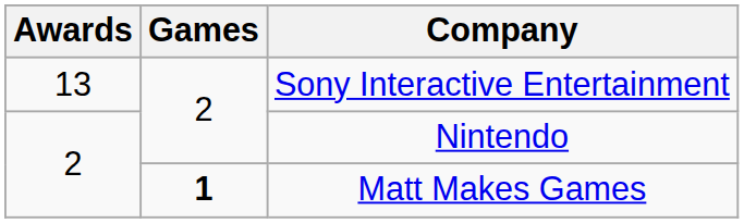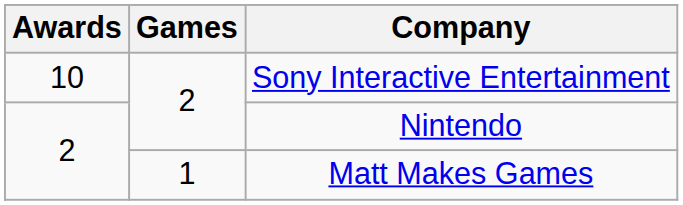 <table class="wikitable floatright" rowspan="2" style="text-align:center;" background: #f6e39c;>
 <tr>
 <th scope="col">Awards</th>
 <th scope="col">Games</th>
 <th scope="col">Company</th>
 </tr>
 <tr>
-<td>13</td>
+<td>10</td>
 <td rowspan=2>2</td>
 <td><a href='#'>Sony Interactive Entertainment</a></td>
 </tr>
 <tr>
 <td rowspan=2>2</td>
 <td><a href='#'>Nintendo</a></td>
 </tr>
 <tr>
-<td><strong>1</strong></td>
+<td>1</td>
 <td><a href='#'>Matt Makes Games</a></td>
 </tr>
 </table>
